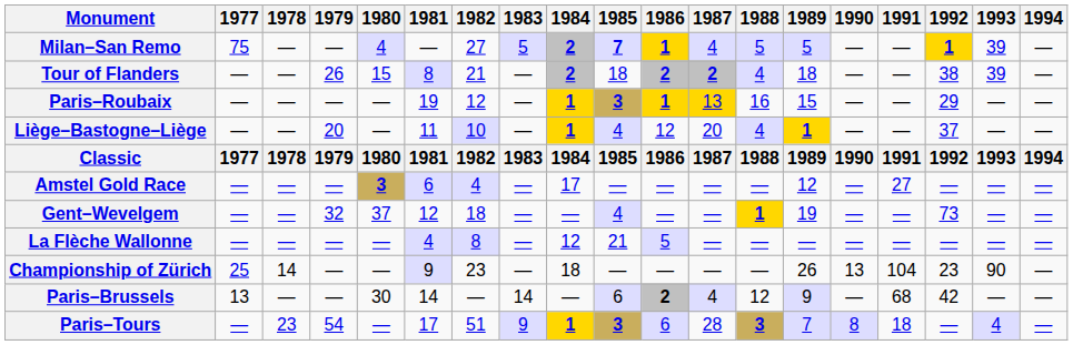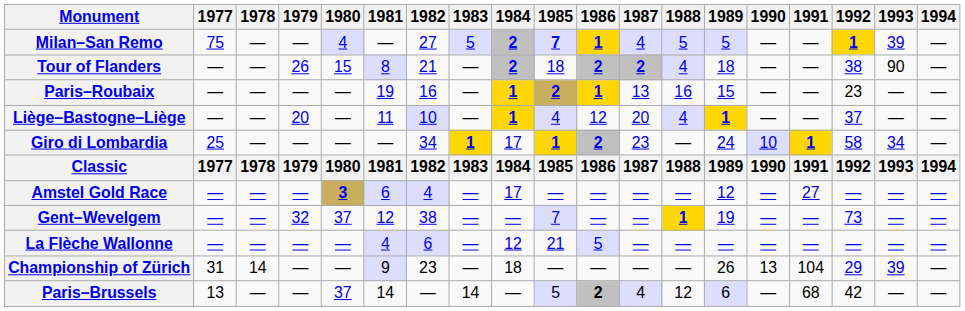 <table class="wikitable plainrowheaders">
 <tr>
 <th><a href='#'>Monument</a></th>
 <th scope="col">1977</th>
 <th scope="col">1978</th>
 <th scope="col">1979</th>
 <th scope="col">1980</th>
 <th scope="col">1981</th>
 <th scope="col">1982</th>
 <th scope="col">1983</th>
 <th scope="col">1984</th>
 <th scope="col">1985</th>
 <th scope="col">1986</th>
 <th scope="col">1987</th>
 <th scope="col">1988</th>
 <th scope="col">1989</th>
 <th scope="col">1990</th>
 <th scope="col">1991</th>
 <th scope="col">1992</th>
 <th scope="col">1993</th>
 <th scope="col">1994</th>
 </tr>
 <tr style="text-align:center;">
 <th scope="row"><a href='#'>Milan–San Remo</a></th>
 <td><a href='#'>75</a></td>
 <td>—</td>
 <td>—</td>
 <td style="background:#ddf;"><a href='#'>4</a></td>
 <td>—</td>
 <td><a href='#'>27</a></td>
 <td style="background:#ddf;"><a href='#'>5</a></td>
 <td style="background:silver;"><a href='#'><strong>2</strong></a></td>
 <td style="background:#ddf;"><strong><a href='#'>7</a></strong></td>
 <td style="background:gold;"><a href='#'><strong>1</strong></a></td>
 <td style="background:#ddf;"><a href='#'>4</a></td>
 <td style="background:#ddf;"><a href='#'>5</a></td>
 <td style="background:#ddf;"><a href='#'>5</a></td>
 <td>—</td>
 <td>—</td>
 <td style="background:gold;"><a href='#'><strong>1</strong></a></td>
 <td><a href='#'>39</a></td>
 <td>—</td>
 </tr>
 <tr style="text-align:center;">
 <th scope="row"><a href='#'>Tour of Flanders</a></th>
 <td>—</td>
 <td>—</td>
 <td><a href='#'>26</a></td>
 <td><a href='#'>15</a></td>
 <td style="background:#ddf;"><a href='#'>8</a></td>
 <td><a href='#'>21</a></td>
 <td>—</td>
 <td style="background:silver;"><a href='#'><strong>2</strong></a></td>
 <td><a href='#'>18</a></td>
 <td style="background:silver;"><a href='#'><strong>2</strong></a></td>
 <td style="background:silver;"><a href='#'><strong>2</strong></a></td>
 <td style="background:#ddf;"><a href='#'>4</a></td>
 <td><a href='#'>18</a></td>
 <td>—</td>
 <td>—</td>
 <td><a href='#'>38</a></td>
-<td><a href='#'>39</a></td>
+<td>90</td>
 <td>—</td>
 </tr>
 <tr style="text-align:center;">
 <th scope="row"><a href='#'>Paris–Roubaix</a></th>
 <td>—</td>
 <td>—</td>
 <td>—</td>
 <td>—</td>
 <td><a href='#'>19</a></td>
-<td><a href='#'>12</a></td>
+<td><a href='#'>16</a></td>
 <td>—</td>
 <td style="background:gold;"><a href='#'><strong>1</strong></a></td>
-<td style="background:#C9AE5D;"><a href='#'><strong>3</strong></a></td>
+<td style="background:#C9AE5D;"><a href='#'><strong>2</strong></a></td>
 <td style="background:gold;"><a href='#'><strong>1</strong></a></td>
-<td style="background: gold;"><a href='#'>13</a></td>
+<td><a href='#'>13</a></td>
 <td><a href='#'>16</a></td>
 <td><a href='#'>15</a></td>
 <td>—</td>
 <td>—</td>
-<td><a href='#'>29</a></td>
+<td>23</td>
 <td>—</td>
 <td>—</td>
 </tr>
 <tr style="text-align:center;">
 <th scope="row"><a href='#'>Liège–Bastogne–Liège</a></th>
 <td>—</td>
 <td>—</td>
 <td><a href='#'>20</a></td>
 <td>—</td>
 <td><a href='#'>11</a></td>
 <td style="background:#ddf;"><a href='#'>10</a></td>
 <td>—</td>
 <td style="background:gold;"><a href='#'><strong>1</strong></a></td>
 <td style="background:#ddf;"><a href='#'>4</a></td>
 <td><a href='#'>12</a></td>
 <td><a href='#'>20</a></td>
 <td style="background:#ddf;"><a href='#'>4</a></td>
 <td style="background:gold;"><a href='#'><strong>1</strong></a></td>
 <td>—</td>
 <td>—</td>
 <td><a href='#'>37</a></td>
 <td>—</td>
+<td>—</td>
+</tr>
+<tr style="text-align:center;">
+<th scope="row"><a href='#'>Giro di Lombardia</a></th>
+<td><a href='#'>25</a></td>
+<td>—</td>
+<td>—</td>
+<td>—</td>
+<td>—</td>
+<td><a href='#'>34</a></td>
+<td style="background:gold;"><a href='#'><strong>1</strong></a></td>
+<td><a href='#'>17</a></td>
+<td style="background:gold;"><a href='#'><strong>1</strong></a></td>
+<td style="background:silver;"><a href='#'><strong>2</strong></a></td>
+<td><a href='#'>23</a></td>
+<td>—</td>
+<td><a href='#'>24</a></td>
+<td style="background:#ddf;"><a href='#'>10</a></td>
+<td style="background:gold;"><a href='#'><strong>1</strong></a></td>
+<td><a href='#'>58</a></td>
+<td><a href='#'>34</a></td>
 <td>—</td>
 </tr>
 <tr>
 <th><a href='#'>Classic</a></th>
 <th scope="col">1977</th>
 <th scope="col">1978</th>
 <th scope="col">1979</th>
 <th scope="col">1980</th>
 <th scope="col">1981</th>
 <th scope="col">1982</th>
 <th scope="col">1983</th>
 <th scope="col">1984</th>
 <th scope="col">1985</th>
 <th scope="col">1986</th>
 <th scope="col">1987</th>
 <th scope="col">1988</th>
 <th scope="col">1989</th>
 <th scope="col">1990</th>
 <th scope="col">1991</th>
 <th scope="col">1992</th>
 <th scope="col">1993</th>
 <th scope="col">1994</th>
 </tr>
 <tr align="center">
 <th scope="row"><a href='#'>Amstel Gold Race</a></th>
 <td><a href='#'>—</a></td>
 <td><a href='#'>—</a></td>
 <td><a href='#'>—</a></td>
 <td style="background:#C9AE5D;"><a href='#'><strong>3</strong></a></td>
 <td style="background:#ddf;"><a href='#'>6</a></td>
 <td style="background:#ddf;"><a href='#'>4</a></td>
 <td><a href='#'>—</a></td>
 <td><a href='#'>17</a></td>
 <td><a href='#'>—</a></td>
 <td><a href='#'>—</a></td>
 <td><a href='#'>—</a></td>
 <td><a href='#'>—</a></td>
 <td><a href='#'>12</a></td>
 <td><a href='#'>—</a></td>
 <td><a href='#'>27</a></td>
 <td><a href='#'>—</a></td>
 <td><a href='#'>—</a></td>
 <td><a href='#'>—</a></td>
 </tr>
 <tr align="center">
 <th scope="row"><a href='#'>Gent–Wevelgem</a></th>
 <td><a href='#'>—</a></td>
 <td><a href='#'>—</a></td>
 <td><a href='#'>32</a></td>
 <td><a href='#'>37</a></td>
 <td><a href='#'>12</a></td>
-<td><a href='#'>18</a></td>
+<td><a href='#'>38</a></td>
 <td><a href='#'>—</a></td>
 <td><a href='#'>—</a></td>
-<td style="background:#ddf;"><a href='#'>4</a></td>
+<td style="background:#ddf;"><a href='#'>7</a></td>
 <td><a href='#'>—</a></td>
 <td><a href='#'>—</a></td>
 <td style="background:gold;"><a href='#'><strong>1</strong></a></td>
 <td><a href='#'>19</a></td>
 <td><a href='#'>—</a></td>
 <td><a href='#'>—</a></td>
 <td><a href='#'>73</a></td>
 <td><a href='#'>—</a></td>
 <td><a href='#'>—</a></td>
 </tr>
 <tr align="center">
 <th scope="row"><a href='#'>La Flèche Wallonne</a></th>
 <td><a href='#'>—</a></td>
 <td><a href='#'>—</a></td>
 <td><a href='#'>—</a></td>
 <td><a href='#'>—</a></td>
 <td style="background:#ddf;"><a href='#'>4</a></td>
-<td style="background:#ddf;"><a href='#'>8</a></td>
+<td style="background:#ddf;"><a href='#'>6</a></td>
 <td><a href='#'>—</a></td>
 <td><a href='#'>12</a></td>
 <td><a href='#'>21</a></td>
 <td style="background:#ddf;"><a href='#'>5</a></td>
 <td><a href='#'>—</a></td>
 <td><a href='#'>—</a></td>
 <td><a href='#'>—</a></td>
 <td><a href='#'>—</a></td>
 <td><a href='#'>—</a></td>
 <td><a href='#'>—</a></td>
 <td><a href='#'>—</a></td>
 <td><a href='#'>—</a></td>
 </tr>
 <tr align="center">
 <th scope="row"><a href='#'>Championship of Zürich</a></th>
-<td><a href='#'>25</a></td>
+<td>31</td>
 <td>14</td>
 <td>—</td>
 <td>—</td>
 <td style="background:#ddf;">9</td>
 <td>23</td>
 <td>—</td>
 <td>18</td>
 <td>—</td>
 <td>—</td>
 <td>—</td>
 <td>—</td>
 <td>26</td>
 <td>13</td>
 <td>104</td>
-<td>23</td>
-<td>90</td>
+<td><a href='#'>29</a></td>
+<td><a href='#'>39</a></td>
 <td>—</td>
 </tr>
 <tr align="center">
 <th scope="row"><a href='#'>Paris–Brussels</a></th>
 <td>13</td>
 <td>—</td>
 <td>—</td>
-<td>30</td>
+<td><a href='#'>37</a></td>
 <td>14</td>
 <td>—</td>
 <td>14</td>
 <td>—</td>
-<td style="background:#ddf;">6</td>
+<td style="background:#ddf;">5</td>
 <td style="background:silver;"><strong>2</strong></td>
 <td style="background:#ddf;">4</td>
 <td>12</td>
-<td style="background:#ddf;">9</td>
+<td style="background:#ddf;">6</td>
 <td>—</td>
 <td>68</td>
 <td>42</td>
 <td>—</td>
 <td>—</td>
 </tr>
-<tr align="center">
-<th scope="row"><a href='#'>Paris–Tours</a></th>
-<td><a href='#'>—</a></td>
-<td><a href='#'>23</a></td>
-<td><a href='#'>54</a></td>
-<td><a href='#'>—</a></td>
-<td><a href='#'>17</a></td>
-<td><a href='#'>51</a></td>
-<td style="background:#ddf;"><a href='#'>9</a></td>
-<td style="background:gold;"><a href='#'><strong>1</strong></a></td>
-<td style="background:#C9AE5D;"><a href='#'><strong>3</strong></a></td>
-<td style="background:#ddf;"><a href='#'>6</a></td>
-<td><a href='#'>28</a></td>
-<td style="background:#C9AE5D;"><a href='#'><strong>3</strong></a></td>
-<td style="background:#ddf;"><a href='#'>7</a></td>
-<td style="background:#ddf;"><a href='#'>8</a></td>
-<td><a href='#'>18</a></td>
-<td><a href='#'>—</a></td>
-<td style="background:#ddf;"><a href='#'>4</a></td>
-<td><a href='#'>—</a></td>
-</tr>
 </table>
